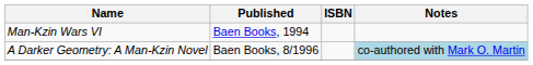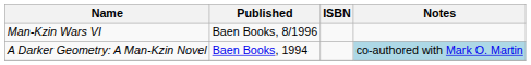 <table class="wikitable sortable" id="noveltable" border="1">
 <tr>
 <th>Name</th>
 <th>Published</th>
 <th>ISBN</th>
 <th>Notes</th>
 </tr>
 <tr>
 <td><em>Man-Kzin Wars VI</em></td>
-<td><a href='#'>Baen Books</a>, 1994</td>
+<td>Baen Books, 8/1996</td>
 <td></td>
 <td></td>
 </tr>
 <tr>
 <td><em>A Darker Geometry: A Man-Kzin Novel</em></td>
-<td>Baen Books, 8/1996</td>
+<td><a href='#'>Baen Books</a>, 1994</td>
 <td></td>
 <td style="background: lightblue;">co-authored with <a href='#'>Mark O. Martin</a></td>
 </tr>
 <tr>
 </tr>
 </table>
